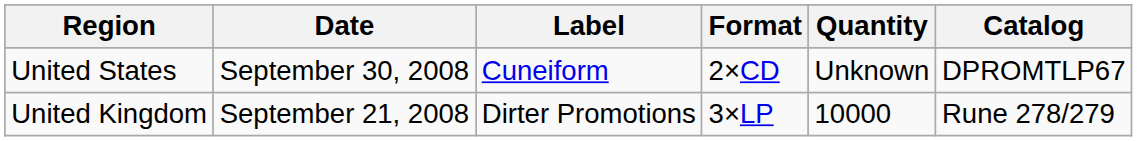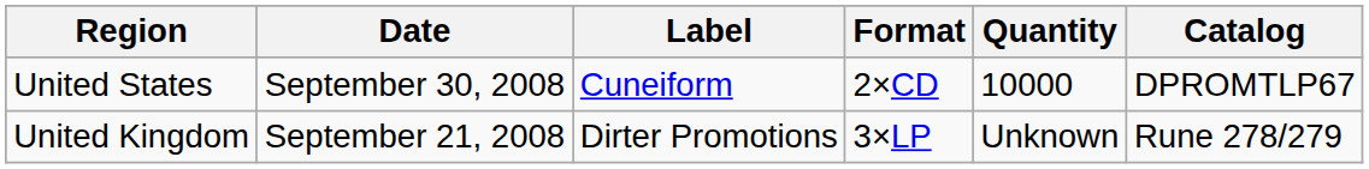 <table class="wikitable">
 <tr>
 <th>Region</th>
 <th>Date</th>
 <th>Label</th>
 <th>Format</th>
 <th>Quantity</th>
 <th>Catalog</th>
 </tr>
 <tr>
 <td>United States</td>
 <td>September 30, 2008</td>
 <td><a href='#'>Cuneiform</a></td>
 <td>2×<a href='#'>CD</a></td>
-<td>Unknown</td>
+<td>10000</td>
 <td>DPROMTLP67</td>
 </tr>
 <tr>
 <td>United Kingdom</td>
 <td>September 21, 2008</td>
 <td>Dirter Promotions</td>
 <td>3×<a href='#'>LP</a></td>
-<td>10000</td>
+<td>Unknown</td>
 <td>Rune 278/279</td>
 </tr>
 </table>
